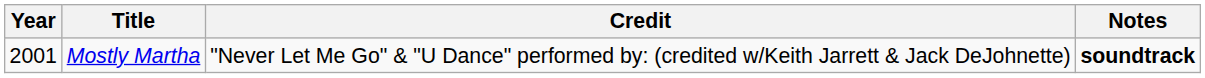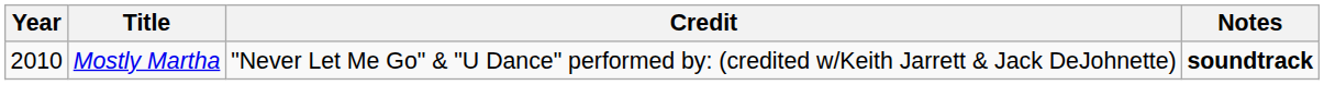 <table class="wikitable sortable">
 <tr>
 <th>Year</th>
 <th>Title</th>
 <th>Credit</th>
 <th>Notes</th>
 </tr>
 <tr>
-<td>2001</td>
+<td>2010</td>
 <td><em><a href='#'>Mostly Martha</a></em></td>
 <td>"Never Let Me Go" & "U Dance" performed by: (credited w/Keith Jarrett & Jack DeJohnette)</td>
 <td><strong>soundtrack</strong></td>
 </tr>
 </table>
